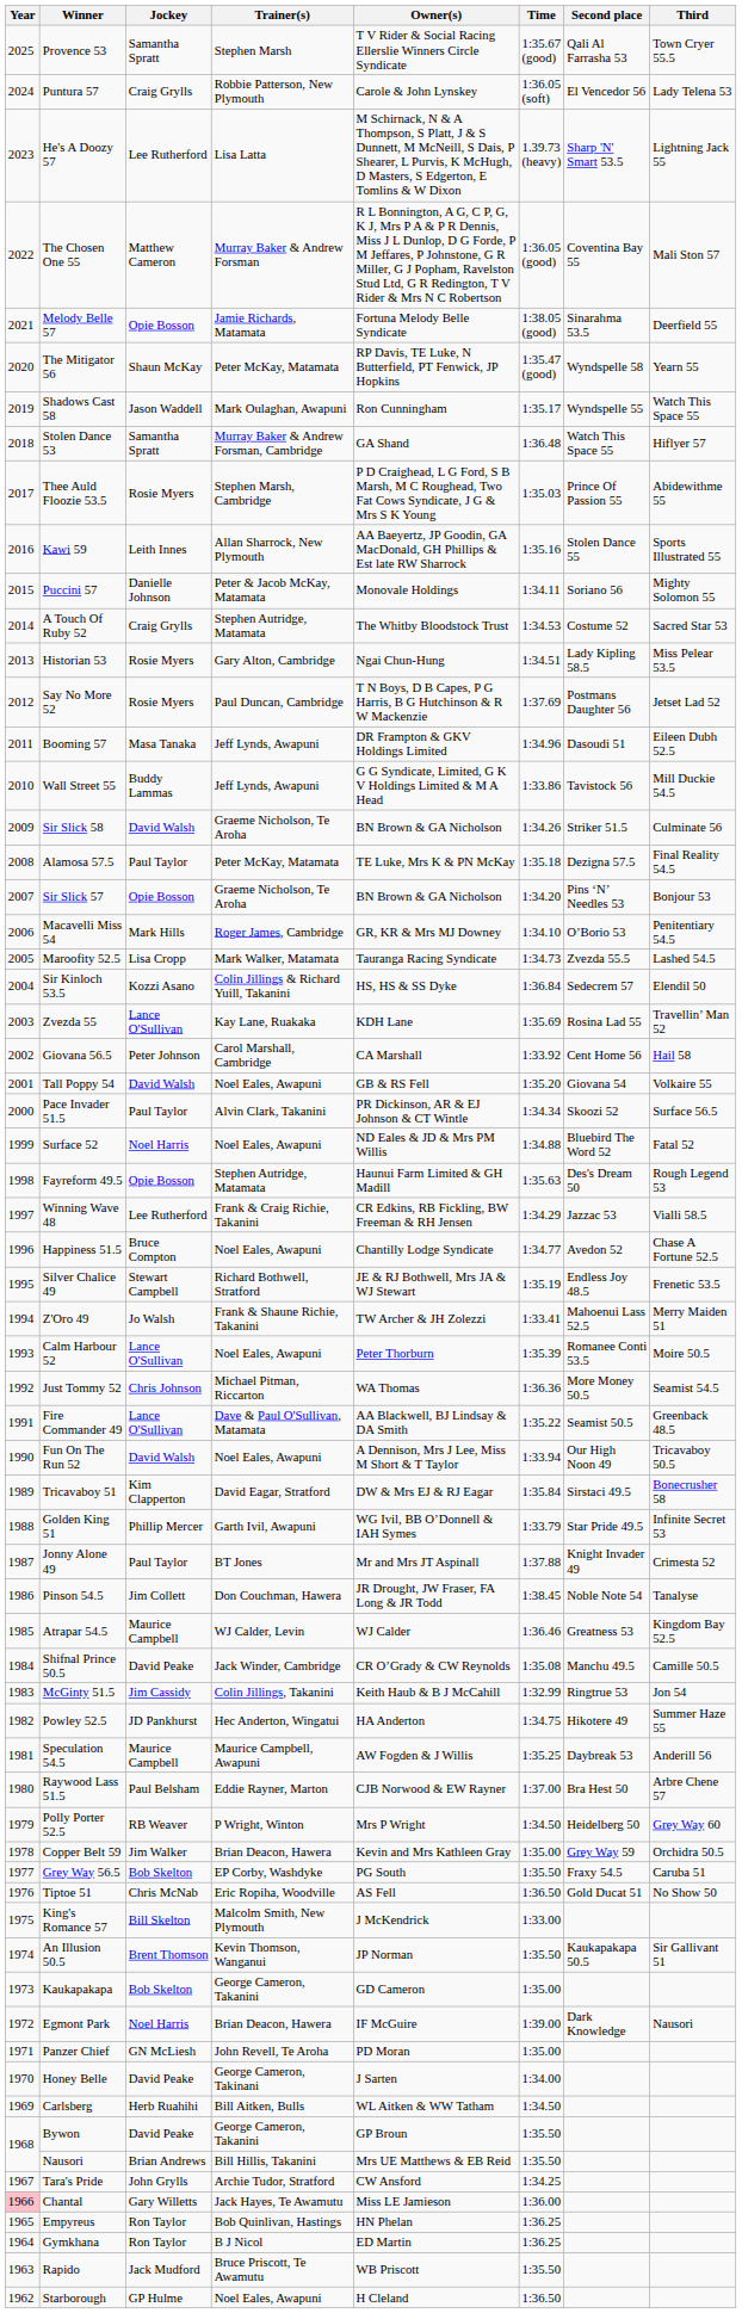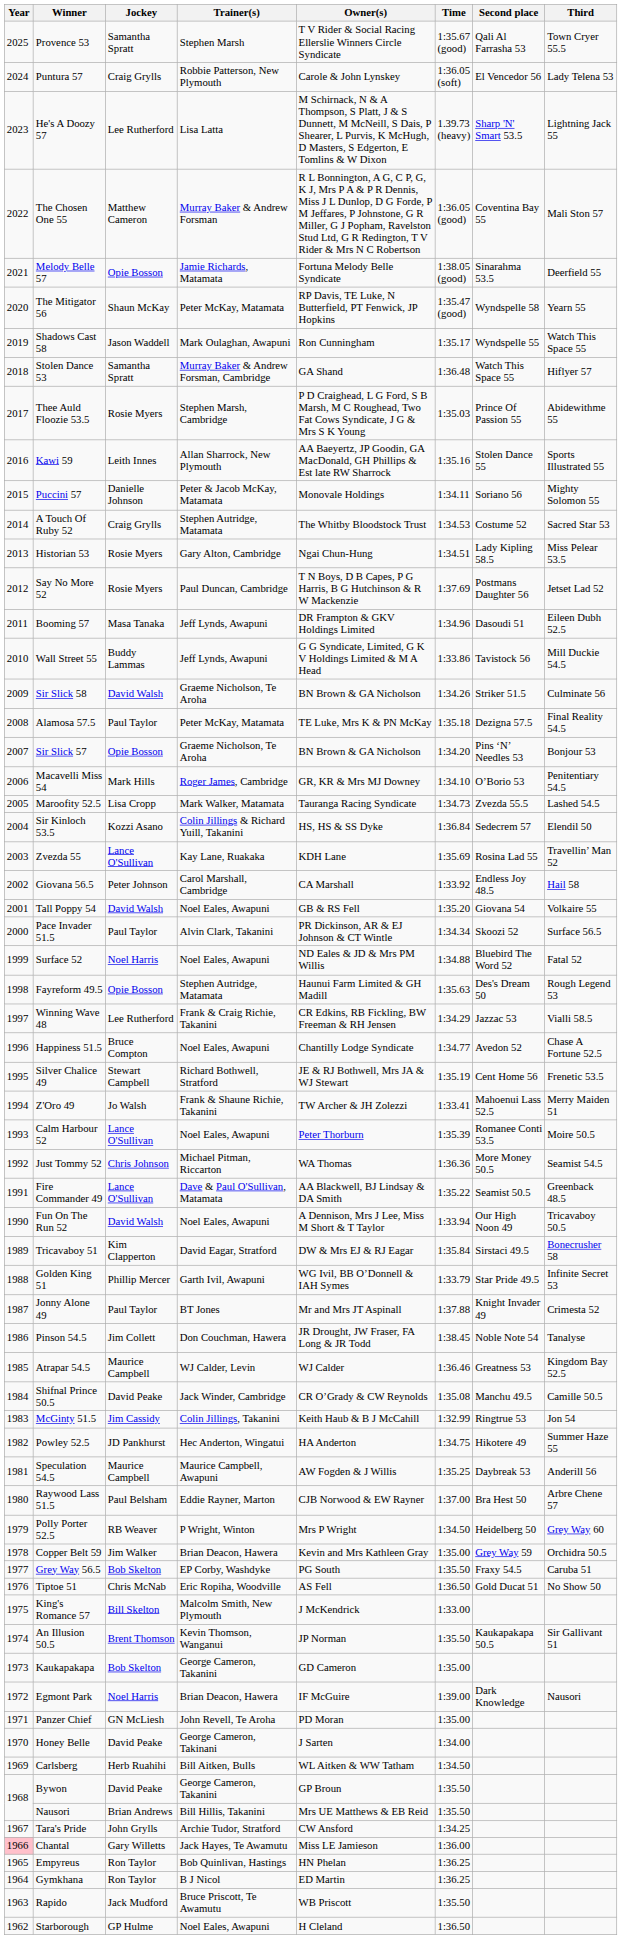 <table class="wikitable sortable">
 <tr>
 <th width="36px"><strong>Year</strong><br></th>
 <th width="100px"><strong>Winner</strong><br></th>
 <th width="100px"><strong>Jockey</strong><br></th>
 <th width="170px"><strong>Trainer(s)</strong><br></th>
 <th width="200px"><strong>Owner(s)</strong><br></th>
 <th width="40px"><strong>Time</strong><br></th>
 <th width="100px"><strong>Second place</strong><br></th>
 <th width="100px"><strong>Third</strong><br></th>
 </tr>
 <tr>
 <td>2025</td>
 <td>Provence 53</td>
 <td>Samantha Spratt</td>
 <td>Stephen Marsh</td>
 <td>T V Rider & Social Racing Ellerslie Winners Circle Syndicate</td>
 <td>1:35.67 (good)</td>
 <td>Qali Al Farrasha 53</td>
 <td>Town Cryer 55.5</td>
 </tr>
 <tr>
 <td>2024 </td>
 <td>Puntura 57</td>
 <td>Craig Grylls</td>
 <td>Robbie Patterson, New Plymouth</td>
 <td>Carole & John Lynskey</td>
 <td>1:36.05 (soft)</td>
 <td>El Vencedor 56</td>
 <td>Lady Telena 53</td>
 </tr>
 <tr>
 <td>2023 </td>
 <td>He's A Doozy 57</td>
 <td>Lee Rutherford</td>
 <td>Lisa Latta</td>
 <td>M Schirnack, N & A Thompson, S Platt, J & S Dunnett, M McNeill, S Dais, P Shearer, L Purvis, K McHugh, D Masters, S Edgerton, E Tomlins & W Dixon</td>
 <td>1.39.73 (heavy)</td>
 <td><a href='#'>Sharp 'N' Smart</a> 53.5</td>
 <td>Lightning Jack 55</td>
 </tr>
 <tr>
 <td>2022 </td>
 <td>The Chosen One 55</td>
 <td>Matthew Cameron</td>
 <td><a href='#'>Murray Baker</a> & Andrew Forsman</td>
 <td>R L Bonnington, A G, C P, G, K J, Mrs P A & P R Dennis, Miss J L Dunlop, D G Forde, P M Jeffares, P Johnstone, G R Miller, G J Popham, Ravelston Stud Ltd, G R Redington, T V Rider & Mrs N C Robertson</td>
 <td>1:36.05 (good)</td>
 <td>Coventina Bay 55</td>
 <td>Mali Ston 57</td>
 </tr>
 <tr>
 <td>2021 </td>
 <td><a href='#'>Melody Belle</a> 57</td>
 <td><a href='#'>Opie Bosson</a></td>
 <td><a href='#'>Jamie Richards</a>, Matamata</td>
 <td>Fortuna Melody Belle Syndicate</td>
 <td>1:38.05 (good)</td>
 <td>Sinarahma 53.5</td>
 <td>Deerfield 55</td>
 </tr>
 <tr>
 <td>2020 </td>
 <td>The Mitigator 56</td>
 <td>Shaun McKay</td>
 <td>Peter McKay, Matamata</td>
 <td>RP Davis, TE Luke, N Butterfield, PT Fenwick, JP Hopkins</td>
 <td>1:35.47 (good)</td>
 <td>Wyndspelle 58</td>
 <td>Yearn 55</td>
 </tr>
 <tr>
 <td>2019 </td>
 <td>Shadows Cast 58</td>
 <td>Jason Waddell</td>
 <td>Mark Oulaghan, Awapuni</td>
 <td>Ron Cunningham</td>
 <td>1:35.17</td>
 <td>Wyndspelle 55</td>
 <td>Watch This Space 55</td>
 </tr>
 <tr>
 <td>2018 </td>
 <td>Stolen Dance 53</td>
 <td>Samantha Spratt</td>
 <td><a href='#'>Murray Baker</a> & Andrew Forsman, Cambridge</td>
 <td>GA Shand</td>
 <td>1:36.48</td>
 <td>Watch This Space 55</td>
 <td>Hiflyer 57</td>
 </tr>
 <tr>
 <td>2017 </td>
 <td>Thee Auld Floozie 53.5</td>
 <td>Rosie Myers</td>
 <td>Stephen Marsh, Cambridge</td>
 <td>P D Craighead, L G Ford, S B Marsh, M C Roughead, Two Fat Cows Syndicate, J G & Mrs S K Young</td>
 <td>1:35.03</td>
 <td>Prince Of Passion 55</td>
 <td>Abidewithme 55</td>
 </tr>
 <tr>
 <td>2016 </td>
 <td><a href='#'>Kawi</a> 59</td>
 <td>Leith Innes</td>
 <td>Allan Sharrock, New Plymouth</td>
 <td>AA Baeyertz, JP Goodin, GA MacDonald, GH Phillips & Est late RW Sharrock</td>
 <td>1:35.16</td>
 <td>Stolen Dance 55</td>
 <td>Sports Illustrated 55</td>
 </tr>
 <tr>
 <td>2015 </td>
 <td><a href='#'>Puccini</a> 57</td>
 <td>Danielle Johnson </td>
 <td>Peter & Jacob McKay, Matamata</td>
 <td>Monovale Holdings</td>
 <td>1:34.11</td>
 <td>Soriano 56</td>
 <td>Mighty Solomon 55</td>
 </tr>
 <tr>
 <td>2014</td>
 <td>A Touch Of Ruby 52</td>
 <td>Craig Grylls</td>
 <td>Stephen Autridge, Matamata</td>
 <td>The Whitby Bloodstock Trust</td>
 <td>1:34.53</td>
 <td>Costume 52</td>
 <td>Sacred Star 53</td>
 </tr>
 <tr>
 <td>2013</td>
 <td>Historian 53</td>
 <td>Rosie Myers</td>
 <td>Gary Alton, Cambridge</td>
 <td>Ngai Chun-Hung</td>
 <td>1:34.51</td>
 <td>Lady Kipling 58.5</td>
 <td>Miss Pelear 53.5</td>
 </tr>
 <tr>
 <td>2012</td>
 <td>Say No More 52</td>
 <td>Rosie Myers</td>
 <td>Paul Duncan, Cambridge</td>
 <td>T N Boys, D B Capes, P G Harris, B G Hutchinson & R W Mackenzie</td>
 <td>1:37.69</td>
 <td>Postmans Daughter 56</td>
 <td>Jetset Lad 52</td>
 </tr>
 <tr>
 <td>2011</td>
 <td>Booming 57</td>
 <td>Masa Tanaka</td>
 <td>Jeff Lynds, Awapuni</td>
 <td>DR Frampton & GKV Holdings Limited</td>
 <td>1:34.96</td>
 <td>Dasoudi 51</td>
 <td>Eileen Dubh 52.5</td>
 </tr>
 <tr>
 <td>2010</td>
 <td>Wall Street 55</td>
 <td>Buddy Lammas</td>
 <td>Jeff Lynds, Awapuni</td>
 <td>G G Syndicate, Limited, G K V Holdings Limited & M A Head</td>
 <td>1:33.86</td>
 <td>Tavistock 56</td>
 <td>Mill Duckie 54.5</td>
 </tr>
 <tr>
 <td>2009</td>
 <td><a href='#'>Sir Slick</a> 58</td>
 <td><a href='#'>David Walsh</a></td>
 <td>Graeme Nicholson, Te Aroha</td>
 <td>BN Brown & GA Nicholson</td>
 <td>1:34.26</td>
 <td>Striker 51.5</td>
 <td>Culminate 56</td>
 </tr>
 <tr>
 <td>2008</td>
 <td>Alamosa 57.5</td>
 <td>Paul Taylor</td>
 <td>Peter McKay, Matamata</td>
 <td>TE Luke, Mrs K & PN McKay</td>
 <td>1:35.18</td>
 <td>Dezigna 57.5</td>
 <td>Final Reality 54.5</td>
 </tr>
 <tr>
 <td>2007</td>
 <td><a href='#'>Sir Slick</a> 57</td>
 <td><a href='#'>Opie Bosson</a></td>
 <td>Graeme Nicholson, Te Aroha</td>
 <td>BN Brown & GA Nicholson</td>
 <td>1:34.20</td>
 <td>Pins ‘N’ Needles 53</td>
 <td>Bonjour 53</td>
 </tr>
 <tr>
 <td>2006</td>
 <td>Macavelli Miss 54</td>
 <td>Mark Hills</td>
 <td><a href='#'>Roger James</a>, Cambridge</td>
 <td>GR, KR & Mrs MJ Downey</td>
 <td>1:34.10</td>
 <td>O’Borio 53</td>
 <td>Penitentiary 54.5</td>
 </tr>
 <tr>
 <td>2005</td>
 <td>Maroofity 52.5</td>
 <td>Lisa Cropp</td>
 <td>Mark Walker, Matamata</td>
 <td>Tauranga Racing Syndicate</td>
 <td>1:34.73</td>
 <td>Zvezda 55.5</td>
 <td>Lashed 54.5</td>
 </tr>
 <tr>
 <td>2004</td>
 <td>Sir Kinloch 53.5</td>
 <td>Kozzi Asano</td>
 <td><a href='#'>Colin Jillings</a> & Richard Yuill, Takanini</td>
 <td>HS, HS & SS Dyke</td>
 <td>1:36.84</td>
 <td>Sedecrem 57</td>
 <td>Elendil 50</td>
 </tr>
 <tr>
 <td>2003</td>
 <td>Zvezda 55</td>
 <td><a href='#'>Lance O'Sullivan</a></td>
 <td>Kay Lane, Ruakaka</td>
 <td>KDH Lane</td>
 <td>1:35.69</td>
 <td>Rosina Lad 55</td>
 <td>Travellin’ Man 52</td>
 </tr>
 <tr>
 <td>2002</td>
 <td>Giovana 56.5</td>
 <td>Peter Johnson</td>
 <td>Carol Marshall, Cambridge</td>
 <td>CA Marshall</td>
 <td>1:33.92</td>
-<td>Cent Home 56</td>
+<td>Endless Joy 48.5</td>
 <td><a href='#'>Hail</a> 58</td>
 </tr>
 <tr>
 <td>2001</td>
 <td>Tall Poppy 54</td>
 <td><a href='#'>David Walsh</a></td>
 <td>Noel Eales, Awapuni</td>
 <td>GB & RS Fell</td>
 <td>1:35.20</td>
 <td>Giovana 54</td>
 <td>Volkaire 55</td>
 </tr>
 <tr>
 <td>2000</td>
 <td>Pace Invader 51.5</td>
 <td>Paul Taylor</td>
 <td>Alvin Clark, Takanini</td>
 <td>PR Dickinson, AR & EJ Johnson & CT Wintle</td>
 <td>1:34.34</td>
 <td>Skoozi 52</td>
 <td>Surface 56.5</td>
 </tr>
 <tr>
 <td>1999</td>
 <td>Surface 52</td>
 <td><a href='#'>Noel Harris</a></td>
 <td>Noel Eales, Awapuni</td>
 <td>ND Eales & JD & Mrs PM Willis</td>
 <td>1:34.88</td>
 <td>Bluebird The Word 52</td>
 <td>Fatal 52</td>
 </tr>
 <tr>
 <td>1998</td>
 <td>Fayreform 49.5</td>
 <td><a href='#'>Opie Bosson</a></td>
 <td>Stephen Autridge, Matamata</td>
 <td>Haunui Farm Limited & GH Madill</td>
 <td>1:35.63</td>
 <td>Des's Dream 50</td>
 <td>Rough Legend 53</td>
 </tr>
 <tr>
 <td>1997</td>
 <td>Winning Wave 48</td>
 <td>Lee Rutherford</td>
 <td>Frank & Craig Richie, Takanini</td>
 <td>CR Edkins, RB Fickling, BW Freeman & RH Jensen</td>
 <td>1:34.29</td>
 <td>Jazzac 53</td>
 <td>Vialli 58.5</td>
 </tr>
 <tr>
 <td>1996</td>
 <td>Happiness 51.5</td>
 <td>Bruce Compton</td>
 <td>Noel Eales, Awapuni</td>
 <td>Chantilly Lodge Syndicate</td>
 <td>1:34.77</td>
 <td>Avedon 52</td>
 <td>Chase A Fortune 52.5</td>
 </tr>
 <tr>
 <td>1995</td>
 <td>Silver Chalice 49</td>
 <td>Stewart Campbell</td>
 <td>Richard Bothwell, Stratford</td>
 <td>JE & RJ Bothwell, Mrs JA & WJ Stewart</td>
 <td>1:35.19</td>
-<td>Endless Joy 48.5</td>
+<td>Cent Home 56</td>
 <td>Frenetic 53.5</td>
 </tr>
 <tr>
 <td>1994</td>
 <td>Z'Oro 49</td>
 <td>Jo Walsh</td>
 <td>Frank & Shaune Richie, Takanini</td>
 <td>TW Archer & JH Zolezzi</td>
 <td>1:33.41</td>
 <td>Mahoenui Lass 52.5</td>
 <td>Merry Maiden 51</td>
 </tr>
 <tr>
 <td>1993</td>
 <td>Calm Harbour 52</td>
 <td><a href='#'>Lance O'Sullivan</a></td>
 <td>Noel Eales, Awapuni</td>
 <td><a href='#'>Peter Thorburn</a></td>
 <td>1:35.39</td>
 <td>Romanee Conti 53.5</td>
 <td>Moire 50.5</td>
 </tr>
 <tr>
 <td>1992</td>
 <td>Just Tommy 52</td>
 <td><a href='#'>Chris Johnson</a></td>
 <td>Michael Pitman, Riccarton</td>
 <td>WA Thomas</td>
 <td>1:36.36</td>
 <td>More Money 50.5</td>
 <td>Seamist 54.5</td>
 </tr>
 <tr>
 <td>1991</td>
 <td>Fire Commander 49</td>
 <td><a href='#'>Lance O'Sullivan</a></td>
 <td><a href='#'>Dave</a> & <a href='#'>Paul O'Sullivan</a>, Matamata</td>
 <td>AA Blackwell, BJ Lindsay & DA Smith</td>
 <td>1:35.22</td>
 <td>Seamist 50.5</td>
 <td>Greenback 48.5</td>
 </tr>
 <tr>
 <td>1990</td>
 <td>Fun On The Run 52</td>
 <td><a href='#'>David Walsh</a></td>
 <td>Noel Eales, Awapuni</td>
 <td>A Dennison, Mrs J Lee, Miss M Short & T Taylor</td>
 <td>1:33.94</td>
 <td>Our High Noon 49</td>
 <td>Tricavaboy 50.5</td>
 </tr>
 <tr>
 <td>1989</td>
 <td>Tricavaboy 51</td>
 <td>Kim Clapperton</td>
 <td>David Eagar, Stratford</td>
 <td>DW & Mrs EJ & RJ Eagar</td>
 <td>1:35.84</td>
 <td>Sirstaci 49.5</td>
 <td><a href='#'>Bonecrusher</a> 58</td>
 </tr>
 <tr>
 <td>1988</td>
 <td>Golden King 51</td>
 <td>Phillip Mercer</td>
 <td>Garth Ivil, Awapuni</td>
 <td>WG Ivil, BB O’Donnell & IAH Symes</td>
 <td>1:33.79</td>
 <td>Star Pride 49.5</td>
 <td>Infinite Secret 53</td>
 </tr>
 <tr>
 <td>1987</td>
 <td>Jonny Alone 49</td>
 <td>Paul Taylor</td>
 <td>BT Jones</td>
 <td>Mr and Mrs JT Aspinall</td>
 <td>1:37.88</td>
 <td>Knight Invader 49</td>
 <td>Crimesta 52</td>
 </tr>
 <tr>
 <td>1986</td>
 <td>Pinson 54.5</td>
 <td>Jim Collett</td>
 <td>Don Couchman, Hawera</td>
 <td>JR Drought, JW Fraser, FA Long & JR Todd</td>
 <td>1:38.45</td>
 <td>Noble Note 54</td>
 <td>Tanalyse</td>
 </tr>
 <tr>
 <td>1985</td>
 <td>Atrapar 54.5</td>
 <td>Maurice Campbell</td>
 <td>WJ Calder, Levin</td>
 <td>WJ Calder</td>
 <td>1:36.46</td>
 <td>Greatness 53</td>
 <td>Kingdom Bay 52.5</td>
 </tr>
 <tr>
 <td>1984</td>
 <td>Shifnal Prince 50.5</td>
 <td>David Peake</td>
 <td>Jack Winder, Cambridge</td>
 <td>CR O’Grady & CW Reynolds</td>
 <td>1:35.08</td>
 <td>Manchu 49.5</td>
 <td>Camille 50.5</td>
 </tr>
 <tr>
 <td>1983</td>
 <td><a href='#'>McGinty</a> 51.5</td>
 <td><a href='#'>Jim Cassidy</a></td>
 <td><a href='#'>Colin Jillings</a>, Takanini</td>
 <td>Keith Haub & B J McCahill</td>
 <td>1:32.99</td>
 <td>Ringtrue 53</td>
 <td>Jon 54</td>
 </tr>
 <tr>
 <td>1982</td>
 <td>Powley 52.5</td>
 <td>JD Pankhurst</td>
 <td>Hec Anderton, Wingatui</td>
 <td>HA Anderton</td>
 <td>1:34.75</td>
 <td>Hikotere 49</td>
 <td>Summer Haze 55</td>
 </tr>
 <tr>
 <td>1981</td>
 <td>Speculation 54.5</td>
 <td>Maurice Campbell</td>
 <td>Maurice Campbell, Awapuni</td>
 <td>AW Fogden & J Willis</td>
 <td>1:35.25</td>
 <td>Daybreak 53</td>
 <td>Anderill 56</td>
 </tr>
 <tr>
 <td>1980</td>
 <td>Raywood Lass 51.5</td>
 <td>Paul Belsham</td>
 <td>Eddie Rayner, Marton</td>
 <td>CJB Norwood & EW Rayner</td>
 <td>1:37.00</td>
 <td>Bra Hest 50</td>
 <td>Arbre Chene 57</td>
 </tr>
 <tr>
 <td>1979</td>
 <td>Polly Porter 52.5</td>
 <td>RB Weaver</td>
 <td>P Wright, Winton</td>
 <td>Mrs P Wright</td>
 <td>1:34.50</td>
 <td>Heidelberg 50</td>
 <td><a href='#'>Grey Way</a> 60</td>
 </tr>
 <tr>
 <td>1978</td>
 <td>Copper Belt 59</td>
 <td>Jim Walker</td>
 <td>Brian Deacon, Hawera</td>
 <td>Kevin and Mrs Kathleen Gray </td>
 <td>1:35.00</td>
 <td><a href='#'>Grey Way</a> 59</td>
 <td>Orchidra 50.5</td>
 </tr>
 <tr>
 <td>1977</td>
 <td><a href='#'>Grey Way</a> 56.5</td>
 <td><a href='#'>Bob Skelton</a></td>
 <td>EP Corby, Washdyke</td>
 <td>PG South</td>
 <td>1:35.50</td>
 <td>Fraxy 54.5</td>
 <td>Caruba 51</td>
 </tr>
 <tr>
 <td>1976</td>
 <td>Tiptoe 51</td>
 <td>Chris McNab</td>
 <td>Eric Ropiha, Woodville</td>
 <td>AS Fell</td>
 <td>1:36.50</td>
 <td>Gold Ducat 51</td>
 <td>No Show 50</td>
 </tr>
 <tr>
 <td>1975</td>
 <td>King's Romance 57</td>
 <td><a href='#'>Bill Skelton</a></td>
 <td>Malcolm Smith, New Plymouth</td>
 <td>J McKendrick</td>
 <td>1:33.00</td>
 <td></td>
 <td></td>
 </tr>
 <tr>
 <td>1974</td>
 <td>An Illusion 50.5</td>
 <td><a href='#'>Brent Thomson</a></td>
 <td>Kevin Thomson, Wanganui</td>
 <td>JP Norman</td>
 <td>1:35.50</td>
 <td>Kaukapakapa 50.5</td>
 <td>Sir Gallivant 51</td>
 </tr>
 <tr>
 <td>1973</td>
 <td>Kaukapakapa</td>
 <td><a href='#'>Bob Skelton</a></td>
 <td>George Cameron, Takanini</td>
 <td>GD Cameron</td>
 <td>1:35.00</td>
 <td></td>
 <td></td>
 </tr>
 <tr>
 <td>1972</td>
 <td>Egmont Park</td>
 <td><a href='#'>Noel Harris</a></td>
 <td>Brian Deacon, Hawera</td>
 <td>IF McGuire</td>
 <td>1:39.00</td>
 <td>Dark Knowledge</td>
 <td>Nausori</td>
 </tr>
 <tr>
 <td>1971</td>
 <td>Panzer Chief</td>
 <td>GN McLiesh</td>
 <td>John Revell, Te Aroha</td>
 <td>PD Moran</td>
 <td>1:35.00</td>
 <td></td>
 <td></td>
 </tr>
 <tr>
 <td>1970</td>
 <td>Honey Belle</td>
 <td>David Peake</td>
 <td>George Cameron, Takinani</td>
 <td>J Sarten</td>
 <td>1:34.00</td>
 <td></td>
 <td></td>
 </tr>
 <tr>
 <td>1969</td>
 <td>Carlsberg</td>
 <td>Herb Ruahihi</td>
 <td>Bill Aitken, Bulls</td>
 <td>WL Aitken & WW Tatham</td>
 <td>1:34.50</td>
 <td></td>
 <td></td>
 </tr>
 <tr>
 <td rowspan="2">1968</td>
 <td>Bywon</td>
 <td>David Peake</td>
 <td>George Cameron, Takanini</td>
 <td>GP Broun</td>
 <td>1:35.50</td>
 <td></td>
 <td></td>
 </tr>
 <tr>
 <td>Nausori</td>
 <td>Brian Andrews</td>
 <td>Bill Hillis, Takanini</td>
 <td>Mrs UE Matthews & EB Reid</td>
 <td>1:35.50</td>
 <td></td>
 <td></td>
 </tr>
 <tr>
 <td>1967</td>
 <td>Tara's Pride</td>
 <td>John Grylls</td>
 <td>Archie Tudor, Stratford</td>
 <td>CW Ansford</td>
 <td>1:34.25</td>
 <td></td>
 <td></td>
 </tr>
 <tr>
 <td style="background: pink;">1966</td>
 <td>Chantal</td>
 <td>Gary Willetts</td>
 <td>Jack Hayes, Te Awamutu</td>
 <td>Miss LE Jamieson</td>
 <td>1:36.00</td>
 <td></td>
 <td></td>
 </tr>
 <tr>
 <td>1965</td>
 <td>Empyreus</td>
 <td>Ron Taylor</td>
 <td>Bob Quinlivan, Hastings</td>
 <td>HN Phelan</td>
 <td>1:36.25</td>
 <td></td>
 <td></td>
 </tr>
 <tr>
 <td>1964</td>
 <td>Gymkhana</td>
 <td>Ron Taylor</td>
 <td>B J Nicol</td>
 <td>ED Martin</td>
 <td>1:36.25</td>
 <td></td>
 <td></td>
 </tr>
 <tr>
 <td>1963</td>
 <td>Rapido</td>
 <td>Jack Mudford</td>
 <td>Bruce Priscott, Te Awamutu</td>
 <td>WB Priscott</td>
 <td>1:35.50</td>
 <td></td>
 <td></td>
 </tr>
 <tr>
 <td>1962</td>
 <td>Starborough</td>
 <td>GP Hulme</td>
 <td>Noel Eales, Awapuni</td>
 <td>H Cleland</td>
 <td>1:36.50</td>
 <td></td>
 <td></td>
 </tr>
 </table>
